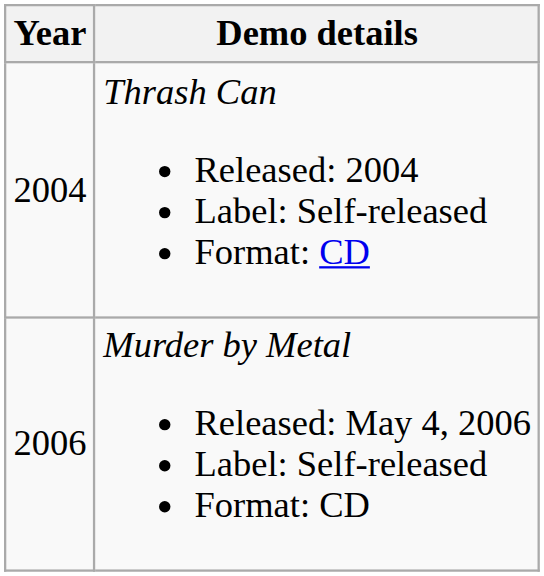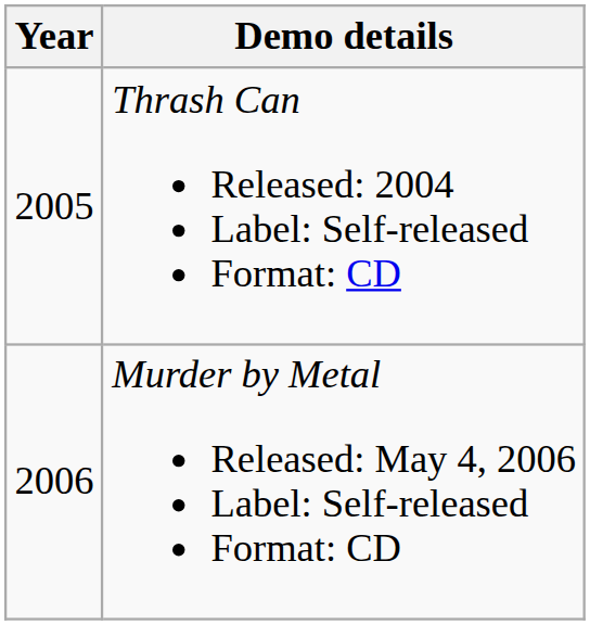 <table class="wikitable">
 <tr>
 <th scope="col">Year</th>
 <th scope="col">Demo details</th>
 </tr>
 <tr>
-<td>2004</td>
+<td>2005</td>
 <td><em>Thrash Can</em><br><ul><li>Released: 2004</li><li>Label: Self-released</li><li>Format: <a href='#'>CD</a></li></ul></td>
 </tr>
 <tr>
 <td>2006</td>
 <td><em>Murder by Metal</em><br><ul><li>Released: May 4, 2006</li><li>Label: Self-released</li><li>Format: CD</li></ul></td>
 </tr>
 </table>
